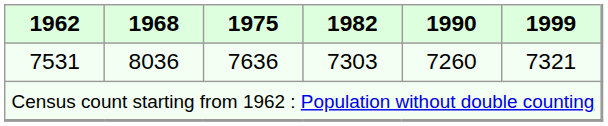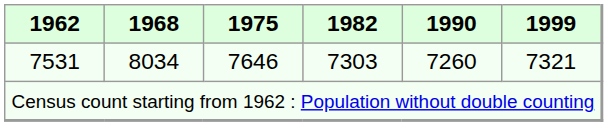 <table rules="all" cellspacing="0" cellpadding="4" style="margin:auto; border:1px solid #999; border-right:2px solid #999; border-bottom:2px solid #999; background:#f3fff3;">
 <tr style="background:#dfd;">
 <th>1962</th>
 <th>1968</th>
 <th>1975</th>
 <th>1982</th>
 <th>1990</th>
 <th>1999</th>
 </tr>
 <tr>
 <td align=center>7531</td>
-<td align=center>8036</td>
-<td align=center>7636</td>
+<td align=center>8034</td>
+<td align=center>7646</td>
 <td align=center>7303</td>
 <td align=center>7260</td>
 <td align=center>7321</td>
 </tr>
 <tr>
 <td colspan="6" style="text-align:center;"><small>Census count starting from 1962 : <a href='#'>Population without double counting</a></small></td>
 </tr>
 </table>
